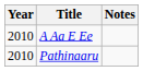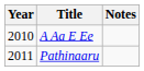 <table class="wikitable">
 <tr>
 <th>Year</th>
 <th>Title</th>
 <th>Notes</th>
 </tr>
 <tr>
 <td>2010</td>
 <td><em><a href='#'>A Aa E Ee</a></em></td>
 <td></td>
 </tr>
 <tr>
-<td>2010</td>
+<td>2011</td>
 <td><em><a href='#'>Pathinaaru</a></em></td>
 <td></td>
 </tr>
 </table>
